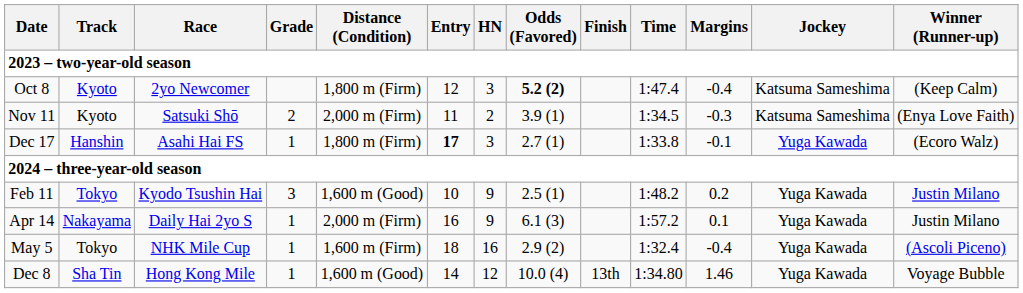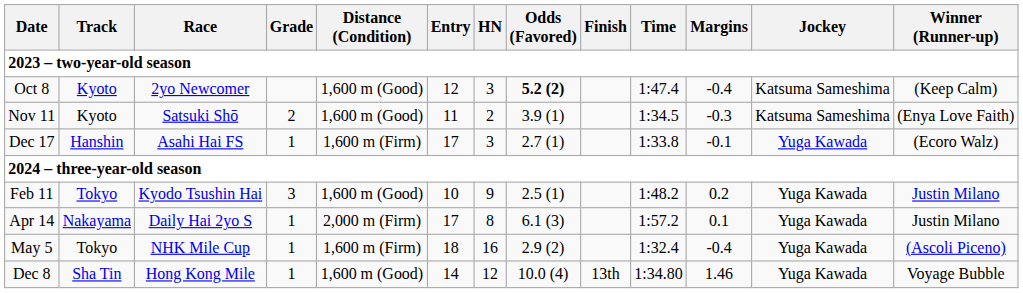 <table class="wikitable" style="border-collapse: collapse; font-size: 90%; text-align: center; white-space: nowrap">
 <tr>
 <th>Date</th>
 <th nowrap="">Track</th>
 <th>Race</th>
 <th>Grade</th>
 <th>Distance<br>(Condition)</th>
 <th>Entry</th>
 <th>HN</th>
 <th>Odds<br>(Favored)</th>
 <th>Finish</th>
 <th>Time</th>
 <th>Margins</th>
 <th>Jockey</th>
 <th>Winner<br>(Runner-up)</th>
 </tr>
 <tr style="background-color:white">
 <td colspan="13" align="left"><strong>2023 – two-year-old season</strong></td>
 </tr>
 <tr>
 <td>Oct 8</td>
 <td><a href='#'>Kyoto</a></td>
 <td><a href='#'>2yo Newcomer</a></td>
 <td></td>
-<td>1,800 m (Firm)</td>
+<td>1,600 m (Good)</td>
 <td>12</td>
 <td>3</td>
 <td><strong>5.2 (2)</strong></td>
 <td></td>
 <td>1:47.4</td>
 <td>-0.4</td>
 <td>Katsuma Sameshima</td>
 <td>(Keep Calm)</td>
 </tr>
 <tr>
 <td>Nov 11</td>
 <td>Kyoto</td>
 <td><a href='#'>Satsuki Shō</a></td>
 <td>2</td>
-<td>2,000 m (Firm)</td>
+<td>1,600 m (Good)</td>
 <td>11</td>
 <td>2</td>
 <td>3.9 (1)</td>
 <td></td>
 <td>1:34.5</td>
 <td>-0.3</td>
 <td>Katsuma Sameshima</td>
 <td>(Enya Love Faith)</td>
 </tr>
 <tr>
 <td>Dec 17</td>
 <td><a href='#'>Hanshin</a></td>
 <td><a href='#'>Asahi Hai FS</a></td>
 <td>1</td>
-<td>1,800 m (Firm)</td>
-<td><strong>17</strong></td>
+<td>1,600 m (Firm)</td>
+<td>17</td>
 <td>3</td>
 <td>2.7 (1)</td>
 <td></td>
 <td>1:33.8</td>
 <td>-0.1</td>
 <td><a href='#'>Yuga Kawada</a></td>
 <td>(Ecoro Walz)</td>
 </tr>
 <tr style="background-color:white">
 <td colspan="13" align="left"><strong>2024 – three-year-old season</strong></td>
 </tr>
 <tr>
 <td>Feb 11</td>
 <td><a href='#'>Tokyo</a></td>
 <td><a href='#'>Kyodo Tsushin Hai</a></td>
 <td>3</td>
 <td>1,600 m (Good)</td>
 <td>10</td>
 <td>9</td>
 <td>2.5 (1)</td>
 <td></td>
 <td>1:48.2</td>
 <td>0.2</td>
 <td>Yuga Kawada</td>
 <td><a href='#'>Justin Milano</a></td>
 </tr>
 <tr>
 <td>Apr 14</td>
 <td><a href='#'>Nakayama</a></td>
 <td><a href='#'>Daily Hai 2yo S</a></td>
 <td>1</td>
 <td>2,000 m (Firm)</td>
-<td>16</td>
-<td>9</td>
+<td>17</td>
+<td>8</td>
 <td>6.1 (3)</td>
 <td></td>
 <td>1:57.2</td>
 <td>0.1</td>
 <td>Yuga Kawada</td>
 <td>Justin Milano</td>
 </tr>
 <tr>
 <td>May 5</td>
 <td>Tokyo</td>
 <td><a href='#'>NHK Mile Cup</a></td>
 <td>1</td>
 <td>1,600 m (Firm)</td>
 <td>18</td>
 <td>16</td>
 <td>2.9 (2)</td>
 <td></td>
 <td>1:32.4</td>
 <td>-0.4</td>
 <td>Yuga Kawada</td>
 <td><a href='#'>(Ascoli Piceno)</a></td>
 </tr>
 <tr>
 <td>Dec 8</td>
 <td><a href='#'>Sha Tin</a></td>
 <td><a href='#'>Hong Kong Mile</a></td>
 <td>1</td>
 <td>1,600 m (Good)</td>
 <td>14</td>
 <td>12</td>
 <td>10.0 (4)</td>
 <td>13th</td>
 <td>1:34.80</td>
 <td>1.46</td>
 <td>Yuga Kawada</td>
 <td>Voyage Bubble</td>
 </tr>
 </table>
